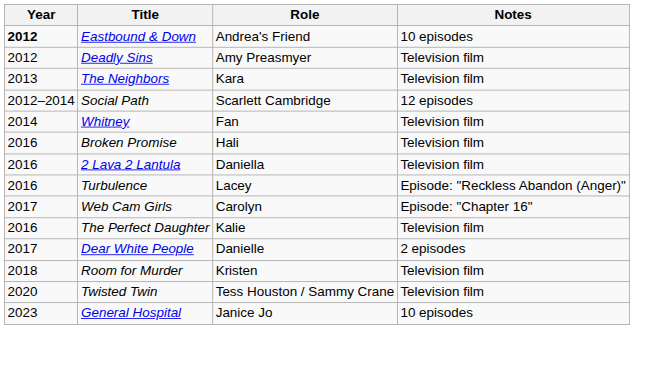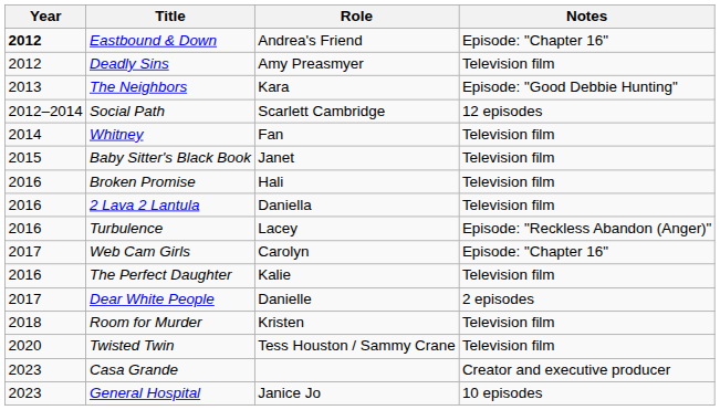 <table class="wikitable sortable">
 <tr>
 <th>Year</th>
 <th>Title</th>
 <th>Role</th>
 <th class="unsortable">Notes</th>
 </tr>
 <tr>
 <td><strong>2012</strong></td>
 <td><em><a href='#'>Eastbound & Down</a></em></td>
 <td>Andrea's Friend</td>
-<td>10 episodes</td>
+<td>Episode: "Chapter 16"</td>
 </tr>
 <tr>
 <td>2012</td>
 <td><em><a href='#'>Deadly Sins</a></em></td>
 <td>Amy Preasmyer</td>
 <td>Television film</td>
 </tr>
 <tr>
 <td>2013</td>
 <td><em><a href='#'>The Neighbors</a></em></td>
 <td>Kara</td>
-<td>Television film</td>
+<td>Episode: "Good Debbie Hunting"</td>
 </tr>
 <tr>
 <td>2012–2014</td>
 <td><em>Social Path</em></td>
 <td>Scarlett Cambridge</td>
 <td>12 episodes</td>
 </tr>
 <tr>
 <td>2014</td>
 <td><em><a href='#'>Whitney</a></em></td>
 <td>Fan</td>
+<td>Television film</td>
+</tr>
+<tr>
+<td>2015</td>
+<td><em>Baby Sitter's Black Book</em></td>
+<td>Janet</td>
 <td>Television film</td>
 </tr>
 <tr>
 <td>2016</td>
 <td><em>Broken Promise</em></td>
 <td>Hali</td>
 <td>Television film</td>
 </tr>
 <tr>
 <td>2016</td>
 <td><em><a href='#'>2 Lava 2 Lantula</a></em></td>
 <td>Daniella</td>
 <td>Television film</td>
 </tr>
 <tr>
 <td>2016</td>
 <td><em>Turbulence</em></td>
 <td>Lacey</td>
 <td>Episode: "Reckless Abandon (Anger)"</td>
 </tr>
 <tr>
 <td>2017</td>
 <td><em> Web Cam Girls</em></td>
 <td>Carolyn</td>
 <td>Episode: "Chapter 16"</td>
 </tr>
 <tr>
 <td>2016</td>
 <td><em>The Perfect Daughter</em></td>
 <td>Kalie</td>
 <td>Television film</td>
 </tr>
 <tr>
 <td>2017</td>
 <td><em><a href='#'>Dear White People</a></em></td>
 <td>Danielle</td>
 <td>2 episodes</td>
 </tr>
 <tr>
 <td>2018</td>
 <td><em>Room for Murder</em></td>
 <td>Kristen</td>
 <td>Television film</td>
 </tr>
 <tr>
 <td>2020</td>
 <td><em>Twisted Twin</em></td>
 <td>Tess Houston / Sammy Crane</td>
 <td>Television film</td>
 </tr>
 <tr>
 <td>2023</td>
+<td><em>Casa Grande</em></td>
+<td></td>
+<td>Creator and executive producer</td>
+</tr>
+<tr>
+<td>2023</td>
 <td><em><a href='#'>General Hospital</a></em></td>
 <td>Janice Jo</td>
 <td>10 episodes</td>
 </tr>
 </table>
